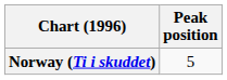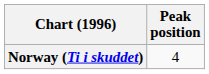 <table class="wikitable plainrowheaders">
 <tr>
 <th scope="col">Chart (1996)</th>
 <th scope="col">Peak<br>position</th>
 </tr>
 <tr>
 <th scope="row">Norway (<em><a href='#'>Ti i skuddet</a></em>)</th>
-<td align="center">5</td>
+<td align="center">4</td>
 </tr>
 </table>
